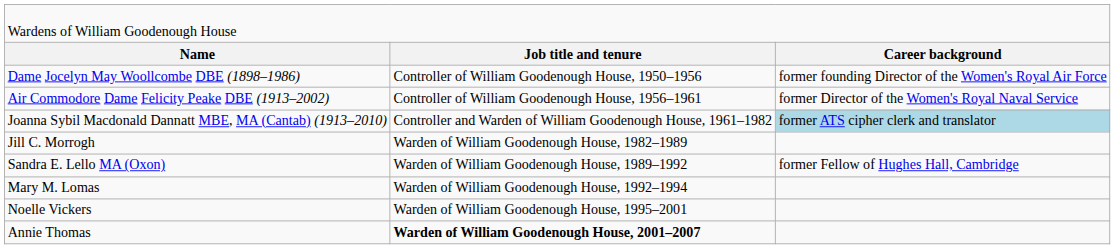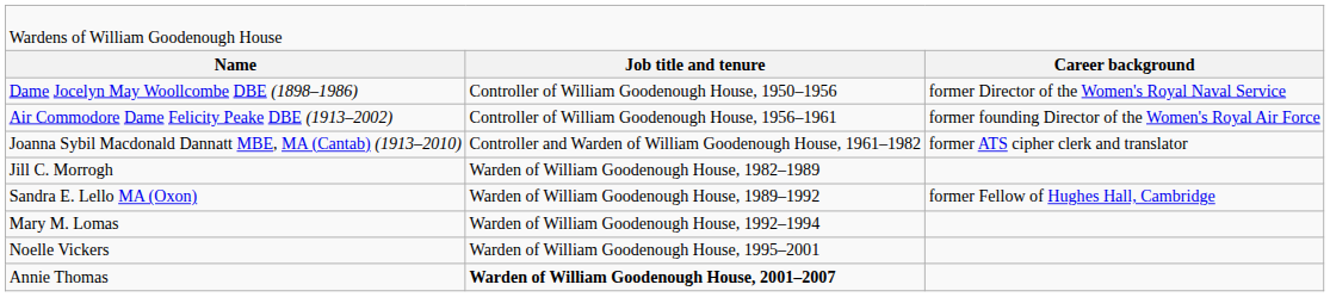 <table class="wikitable">
 <tr>
 <td colspan="3"><br>Wardens of William Goodenough House</td>
 </tr>
 <tr>
 <th>Name</th>
 <th>Job title and tenure</th>
 <th>Career background</th>
 </tr>
 <tr>
 <td><a href='#'>Dame</a> <a href='#'>Jocelyn May Woollcombe</a> <a href='#'>DBE</a> <em>(1898–1986)</em> </td>
 <td>Controller of William Goodenough House, 1950–1956</td>
-<td>former founding Director of the <a href='#'>Women's Royal Air Force</a></td>
+<td>former Director of the <a href='#'>Women's Royal Naval Service</a></td>
 </tr>
 <tr>
 <td><a href='#'>Air Commodore</a> <a href='#'>Dame</a> <a href='#'>Felicity Peake</a> <a href='#'>DBE</a> <em>(1913–2002)</em> </td>
 <td>Controller of William Goodenough House, 1956–1961</td>
-<td>former Director of the <a href='#'>Women's Royal Naval Service</a></td>
+<td>former founding Director of the <a href='#'>Women's Royal Air Force</a></td>
 </tr>
 <tr>
 <td>Joanna Sybil Macdonald Dannatt <a href='#'>MBE</a>, <a href='#'>MA (Cantab)</a> <em>(1913–2010)</em> </td>
 <td>Controller and Warden of William Goodenough House, 1961–1982</td>
-<td style="background: lightblue;">former <a href='#'>ATS</a> cipher clerk and translator</td>
+<td>former <a href='#'>ATS</a> cipher clerk and translator</td>
 </tr>
 <tr>
 <td>Jill C. Morrogh </td>
 <td>Warden of William Goodenough House, 1982–1989</td>
 <td></td>
 </tr>
 <tr>
 <td>Sandra E. Lello <a href='#'>MA (Oxon)</a></td>
 <td>Warden of William Goodenough House, 1989–1992</td>
 <td>former Fellow of <a href='#'>Hughes Hall, Cambridge</a></td>
 </tr>
 <tr>
 <td>Mary M. Lomas </td>
 <td>Warden of William Goodenough House, 1992–1994</td>
 <td></td>
 </tr>
 <tr>
 <td>Noelle Vickers </td>
 <td>Warden of William Goodenough House, 1995–2001</td>
 <td></td>
 </tr>
 <tr>
 <td>Annie Thomas </td>
 <td><strong>Warden of William Goodenough House, 2001–2007</strong></td>
 <td></td>
 </tr>
 </table>
